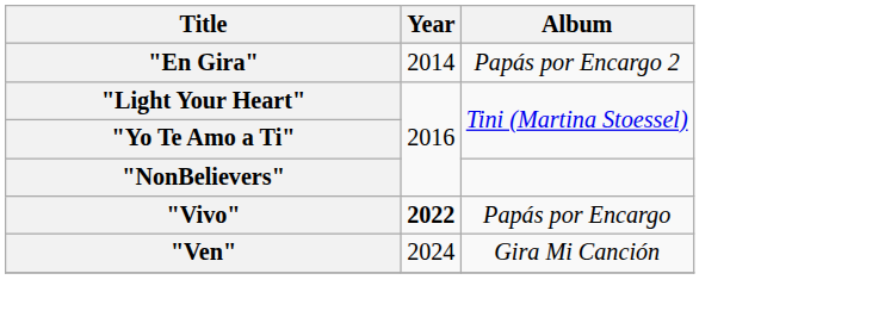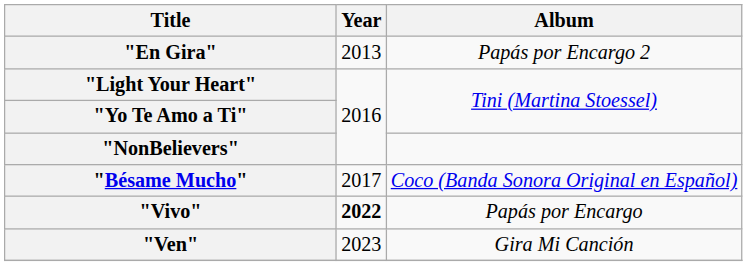 <table class="wikitable plainrowheaders" style="text-align:center;">
 <tr>
 <th scope="col" style="width:16em;">Title</th>
 <th scope="col">Year</th>
 <th scope="col">Album</th>
 </tr>
 <tr>
 <th scope="row">"En Gira"<br></th>
-<td>2014</td>
+<td>2013</td>
 <td><em>Papás por Encargo 2</em></td>
 </tr>
 <tr>
 <th scope="row">"Light Your Heart"</th>
 <td rowspan="3">2016</td>
 <td rowspan="2"><em><a href='#'>Tini (Martina Stoessel)</a></em></td>
 </tr>
 <tr>
 <th scope="row">"Yo Te Amo a Ti"<br></th>
 </tr>
 <tr>
 <th scope="row">"NonBelievers"<br></th>
 <td></td>
 </tr>
 <tr>
+<th scope="row">"<a href='#'>Bésame Mucho</a>"</th>
+<td>2017</td>
+<td><em><a href='#'>Coco (Banda Sonora Original en Español)</a></em></td>
+</tr>
+<tr>
 <th scope="row">"Vivo"<br></th>
 <td><strong>2022</strong></td>
 <td><em>Papás por Encargo</em></td>
 </tr>
 <tr>
 <th scope="row">"Ven"<br></th>
-<td>2024</td>
+<td>2023</td>
 <td><em>Gira Mi Canción</em></td>
 </tr>
 <tr>
 </tr>
 </table>
